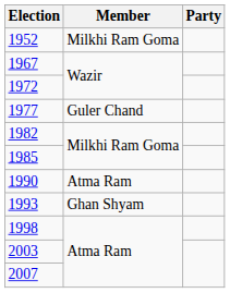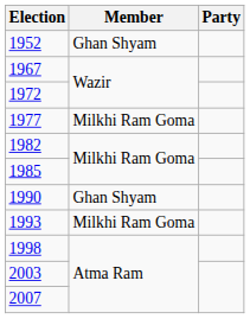 <table class="wikitable sortable">
 <tr>
 <th>Election</th>
 <th>Member</th>
 <th colspan=2>Party</th>
 </tr>
 <tr>
 <td><a href='#'>1952</a></td>
-<td>Milkhi Ram Goma</td>
+<td>Ghan Shyam</td>
 <td></td>
 </tr>
 <tr>
 <td><a href='#'>1967</a></td>
 <td rowspan=2>Wazir</td>
 <td></td>
 </tr>
 <tr>
 <td><a href='#'>1972</a></td>
 </tr>
 <tr>
 <td><a href='#'>1977</a></td>
-<td>Guler Chand</td>
+<td>Milkhi Ram Goma</td>
 <td></td>
 </tr>
 <tr>
 <td><a href='#'>1982</a></td>
 <td rowspan=2>Milkhi Ram Goma</td>
 <td></td>
 </tr>
 <tr>
 <td><a href='#'>1985</a></td>
 </tr>
 <tr>
 <td><a href='#'>1990</a></td>
-<td>Atma Ram</td>
+<td>Ghan Shyam</td>
 <td></td>
 </tr>
 <tr>
 <td><a href='#'>1993</a></td>
-<td>Ghan Shyam</td>
+<td>Milkhi Ram Goma</td>
 <td></td>
 </tr>
 <tr>
 <td><a href='#'>1998</a></td>
 <td rowspan=3>Atma Ram</td>
 <td></td>
 </tr>
 <tr>
 <td><a href='#'>2003</a></td>
 </tr>
 <tr>
 <td><a href='#'>2007</a></td>
 </tr>
 </table>
